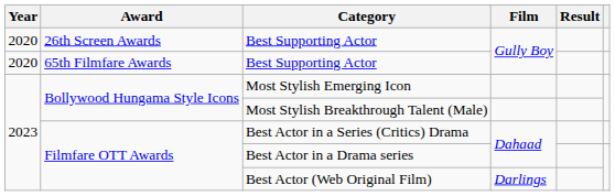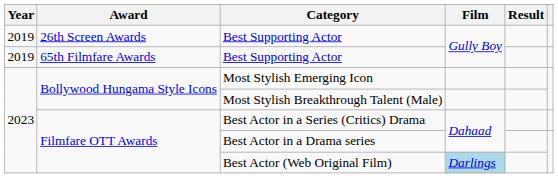 <table class="wikitable sortable">
 <tr>
 <th scope="col">Year</th>
 <th scope="col">Award</th>
 <th scope="col">Category</th>
 <th scope="col">Film</th>
 <th scope="col" class="unsortable">Result</th>
 <th scope="col" class="unsortable"></th>
 </tr>
 <tr>
-<td>2020</td>
+<td>2019</td>
 <td><a href='#'>26th Screen Awards</a></td>
 <td><a href='#'>Best Supporting Actor</a></td>
 <td rowspan="2"><em><a href='#'>Gully Boy</a></em></td>
 <td></td>
 <td></td>
 </tr>
 <tr>
-<td>2020</td>
+<td>2019</td>
 <td><a href='#'>65th Filmfare Awards</a></td>
 <td><a href='#'>Best Supporting Actor</a></td>
 <td></td>
 <td></td>
 </tr>
 <tr>
 <td rowspan="5">2023</td>
 <td rowspan="2"><a href='#'>Bollywood Hungama Style Icons</a></td>
 <td>Most Stylish Emerging Icon</td>
 <td></td>
 <td></td>
 <td rowspan="2"></td>
 </tr>
 <tr>
 <td>Most Stylish Breakthrough Talent (Male)</td>
 <td></td>
 <td></td>
 </tr>
 <tr>
 <td rowspan="3"><a href='#'>Filmfare OTT Awards</a></td>
 <td>Best Actor in a Series (Critics) Drama</td>
 <td rowspan="2"><em><a href='#'>Dahaad</a></em></td>
 <td></td>
 <td></td>
 </tr>
 <tr>
 <td>Best Actor in a Drama series</td>
 <td></td>
 </tr>
 <tr>
 <td>Best Actor (Web Original Film)</td>
-<td><em><a href='#'>Darlings</a></em></td>
+<td style="background: lightblue;"><em><a href='#'>Darlings</a></em></td>
 <td></td>
 </tr>
 </table>
